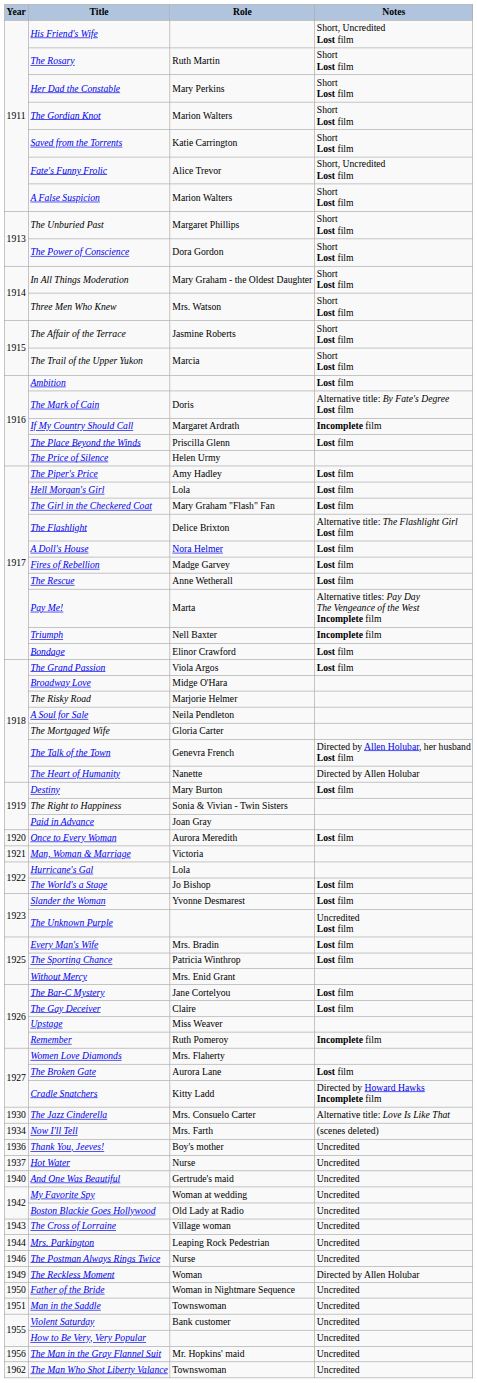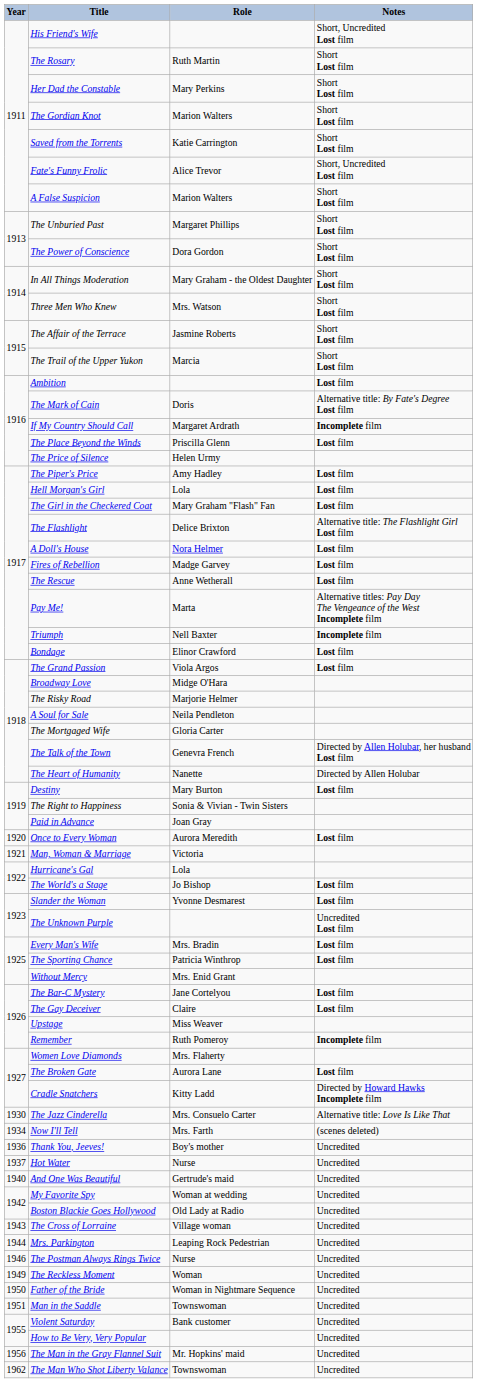 <table class="wikitable" style="font-size: 90%; background: #f9f9f9">
 <tr>
 <th style="background:#B0C4DE;">Year</th>
 <th style="background:#B0C4DE;">Title</th>
 <th style="background:#B0C4DE;">Role</th>
 <th style="background:#B0C4DE;">Notes</th>
 </tr>
 <tr>
 <td rowspan=7>1911</td>
 <td><em><a href='#'>His Friend's Wife</a></em></td>
 <td></td>
 <td>Short, Uncredited <br> <strong>Lost</strong> film</td>
 </tr>
 <tr>
 <td><em><a href='#'>The Rosary</a></em></td>
 <td>Ruth Martin</td>
 <td>Short <br> <strong>Lost</strong> film</td>
 </tr>
 <tr>
 <td><em><a href='#'>Her Dad the Constable</a></em></td>
 <td>Mary Perkins</td>
 <td>Short <br> <strong>Lost</strong> film</td>
 </tr>
 <tr>
 <td><em><a href='#'>The Gordian Knot</a></em></td>
 <td>Marion Walters</td>
 <td>Short <br> <strong>Lost</strong> film</td>
 </tr>
 <tr>
 <td><em><a href='#'>Saved from the Torrents</a></em></td>
 <td>Katie Carrington</td>
 <td>Short <br> <strong>Lost</strong> film</td>
 </tr>
 <tr>
 <td><em><a href='#'>Fate's Funny Frolic</a></em></td>
 <td>Alice Trevor</td>
 <td>Short, Uncredited <br> <strong>Lost</strong> film</td>
 </tr>
 <tr>
 <td><em><a href='#'>A False Suspicion</a></em></td>
 <td>Marion Walters</td>
 <td>Short <br> <strong>Lost</strong> film</td>
 </tr>
 <tr>
 <td rowspan=2>1913</td>
 <td><em>The Unburied Past</em></td>
 <td>Margaret Phillips</td>
 <td>Short <br> <strong>Lost</strong> film</td>
 </tr>
 <tr>
 <td><em><a href='#'>The Power of Conscience</a></em></td>
 <td>Dora Gordon</td>
 <td>Short <br> <strong>Lost</strong> film</td>
 </tr>
 <tr>
 <td rowspan=2>1914</td>
 <td><em>In All Things Moderation</em></td>
 <td>Mary Graham - the Oldest Daughter</td>
 <td>Short <br> <strong>Lost</strong> film</td>
 </tr>
 <tr>
 <td><em>Three Men Who Knew</em></td>
 <td>Mrs. Watson</td>
 <td>Short <br> <strong>Lost</strong> film</td>
 </tr>
 <tr>
 <td rowspan=2>1915</td>
 <td><em>The Affair of the Terrace</em></td>
 <td>Jasmine Roberts</td>
 <td>Short <br> <strong>Lost</strong> film</td>
 </tr>
 <tr>
 <td><em>The Trail of the Upper Yukon</em></td>
 <td>Marcia</td>
 <td>Short <br> <strong>Lost</strong> film</td>
 </tr>
 <tr>
 <td rowspan=5>1916</td>
 <td><em><a href='#'>Ambition</a></em></td>
 <td></td>
 <td><strong>Lost</strong> film</td>
 </tr>
 <tr>
 <td><em><a href='#'>The Mark of Cain</a></em></td>
 <td>Doris</td>
 <td>Alternative title: <em>By Fate's Degree</em> <br> <strong>Lost</strong> film</td>
 </tr>
 <tr>
 <td><em><a href='#'>If My Country Should Call</a></em></td>
 <td>Margaret Ardrath</td>
 <td><strong>Incomplete</strong> film</td>
 </tr>
 <tr>
 <td><em><a href='#'>The Place Beyond the Winds</a></em></td>
 <td>Priscilla Glenn</td>
 <td><strong>Lost</strong> film</td>
 </tr>
 <tr>
 <td><em><a href='#'>The Price of Silence</a></em></td>
 <td>Helen Urmy</td>
 <td></td>
 </tr>
 <tr>
 <td rowspan=10>1917</td>
 <td><em><a href='#'>The Piper's Price</a></em></td>
 <td>Amy Hadley</td>
 <td><strong>Lost</strong> film</td>
 </tr>
 <tr>
 <td><em><a href='#'>Hell Morgan's Girl</a></em></td>
 <td>Lola</td>
 <td><strong>Lost</strong> film</td>
 </tr>
 <tr>
 <td><em><a href='#'>The Girl in the Checkered Coat</a></em></td>
 <td>Mary Graham "Flash" Fan</td>
 <td><strong>Lost</strong> film</td>
 </tr>
 <tr>
 <td><em><a href='#'>The Flashlight</a></em></td>
 <td>Delice Brixton</td>
 <td>Alternative title: <em>The Flashlight Girl</em> <br> <strong>Lost</strong> film</td>
 </tr>
 <tr>
 <td><em><a href='#'>A Doll's House</a></em></td>
 <td><a href='#'>Nora Helmer</a></td>
 <td><strong>Lost</strong> film</td>
 </tr>
 <tr>
 <td><em><a href='#'>Fires of Rebellion</a></em></td>
 <td>Madge Garvey</td>
 <td><strong>Lost</strong> film</td>
 </tr>
 <tr>
 <td><em><a href='#'>The Rescue</a></em></td>
 <td>Anne Wetherall</td>
 <td><strong>Lost</strong> film</td>
 </tr>
 <tr>
 <td><em><a href='#'>Pay Me!</a></em></td>
 <td>Marta</td>
 <td>Alternative titles: <em>Pay Day</em><br><em>The Vengeance of the West</em> <br> <strong>Incomplete</strong> film</td>
 </tr>
 <tr>
 <td><em><a href='#'>Triumph</a></em></td>
 <td>Nell Baxter</td>
 <td><strong>Incomplete</strong> film</td>
 </tr>
 <tr>
 <td><em><a href='#'>Bondage</a></em></td>
 <td>Elinor Crawford</td>
 <td><strong>Lost</strong> film</td>
 </tr>
 <tr>
 <td rowspan=7>1918</td>
 <td><em><a href='#'>The Grand Passion</a></em></td>
 <td>Viola Argos</td>
 <td><strong>Lost</strong> film</td>
 </tr>
 <tr>
 <td><em><a href='#'>Broadway Love</a></em></td>
 <td>Midge O'Hara</td>
 <td></td>
 </tr>
 <tr>
 <td><em>The Risky Road</em></td>
 <td>Marjorie Helmer</td>
 <td></td>
 </tr>
 <tr>
 <td><em><a href='#'>A Soul for Sale</a></em></td>
 <td>Neila Pendleton</td>
 <td></td>
 </tr>
 <tr>
 <td><em>The Mortgaged Wife</em></td>
 <td>Gloria Carter</td>
 <td></td>
 </tr>
 <tr>
 <td><em><a href='#'>The Talk of the Town</a></em></td>
 <td>Genevra French</td>
 <td>Directed by <a href='#'>Allen Holubar</a>, her husband <br> <strong>Lost</strong> film</td>
 </tr>
 <tr>
 <td><em><a href='#'>The Heart of Humanity</a></em></td>
 <td>Nanette</td>
 <td>Directed by Allen Holubar</td>
 </tr>
 <tr>
 <td rowspan=3>1919</td>
 <td><em><a href='#'>Destiny</a></em></td>
 <td>Mary Burton</td>
 <td><strong>Lost</strong> film</td>
 </tr>
 <tr>
 <td><em>The Right to Happiness</em></td>
 <td>Sonia & Vivian - Twin Sisters</td>
 <td></td>
 </tr>
 <tr>
 <td><em><a href='#'>Paid in Advance</a></em></td>
 <td>Joan Gray</td>
 <td></td>
 </tr>
 <tr>
 <td>1920</td>
 <td><em><a href='#'>Once to Every Woman</a></em></td>
 <td>Aurora Meredith</td>
 <td><strong>Lost</strong> film</td>
 </tr>
 <tr>
 <td>1921</td>
 <td><em><a href='#'>Man, Woman & Marriage</a></em></td>
 <td>Victoria</td>
 <td></td>
 </tr>
 <tr>
 <td rowspan=2>1922</td>
 <td><em><a href='#'>Hurricane's Gal</a></em></td>
 <td>Lola</td>
 <td></td>
 </tr>
 <tr>
 <td><em><a href='#'>The World's a Stage</a></em></td>
 <td>Jo Bishop</td>
 <td><strong>Lost</strong> film</td>
 </tr>
 <tr>
 <td rowspan=2>1923</td>
 <td><em><a href='#'>Slander the Woman</a></em></td>
 <td>Yvonne Desmarest</td>
 <td><strong>Lost</strong> film</td>
 </tr>
 <tr>
 <td><em><a href='#'>The Unknown Purple</a></em></td>
 <td></td>
 <td>Uncredited <br> <strong>Lost</strong> film</td>
 </tr>
 <tr>
 <td rowspan=3>1925</td>
 <td><em><a href='#'>Every Man's Wife</a></em></td>
 <td>Mrs. Bradin</td>
 <td><strong>Lost</strong> film</td>
 </tr>
 <tr>
 <td><em><a href='#'>The Sporting Chance</a></em></td>
 <td>Patricia Winthrop</td>
 <td><strong>Lost</strong> film</td>
 </tr>
 <tr>
 <td><em><a href='#'>Without Mercy</a></em></td>
 <td>Mrs. Enid Grant</td>
 <td></td>
 </tr>
 <tr>
 <td rowspan=4>1926</td>
 <td><em><a href='#'>The Bar-C Mystery</a></em></td>
 <td>Jane Cortelyou</td>
 <td><strong>Lost</strong> film</td>
 </tr>
 <tr>
 <td><em><a href='#'>The Gay Deceiver</a></em></td>
 <td>Claire</td>
 <td><strong>Lost</strong> film</td>
 </tr>
 <tr>
 <td><em><a href='#'>Upstage</a></em></td>
 <td>Miss Weaver</td>
 <td></td>
 </tr>
 <tr>
 <td><em><a href='#'>Remember</a></em></td>
 <td>Ruth Pomeroy</td>
 <td><strong>Incomplete</strong> film</td>
 </tr>
 <tr>
 <td rowspan=3>1927</td>
 <td><em><a href='#'>Women Love Diamonds</a></em></td>
 <td>Mrs. Flaherty</td>
 <td></td>
 </tr>
 <tr>
 <td><em><a href='#'>The Broken Gate</a></em></td>
 <td>Aurora Lane</td>
 <td><strong>Lost</strong> film</td>
 </tr>
 <tr>
 <td><em><a href='#'>Cradle Snatchers</a></em></td>
 <td>Kitty Ladd</td>
 <td>Directed by <a href='#'>Howard Hawks</a> <br> <strong>Incomplete</strong> film</td>
 </tr>
 <tr>
 <td>1930</td>
 <td><em><a href='#'>The Jazz Cinderella</a></em></td>
 <td>Mrs. Consuelo Carter</td>
 <td>Alternative title: <em>Love Is Like That</em></td>
 </tr>
 <tr>
 <td>1934</td>
 <td><em><a href='#'>Now I'll Tell</a></em></td>
 <td>Mrs. Farth</td>
 <td>(scenes deleted)</td>
 </tr>
 <tr>
 <td>1936</td>
 <td><em><a href='#'>Thank You, Jeeves!</a></em></td>
 <td>Boy's mother</td>
 <td>Uncredited</td>
 </tr>
 <tr>
 <td>1937</td>
 <td><em><a href='#'>Hot Water</a></em></td>
 <td>Nurse</td>
 <td>Uncredited</td>
 </tr>
 <tr>
 <td>1940</td>
 <td><em><a href='#'>And One Was Beautiful</a></em></td>
 <td>Gertrude's maid</td>
 <td>Uncredited</td>
 </tr>
 <tr>
 <td rowspan=2>1942</td>
 <td><em><a href='#'>My Favorite Spy</a></em></td>
 <td>Woman at wedding</td>
 <td>Uncredited</td>
 </tr>
 <tr>
 <td><em><a href='#'>Boston Blackie Goes Hollywood</a></em></td>
 <td>Old Lady at Radio</td>
 <td>Uncredited</td>
 </tr>
 <tr>
 <td>1943</td>
 <td><em><a href='#'>The Cross of Lorraine</a></em></td>
 <td>Village woman</td>
 <td>Uncredited</td>
 </tr>
 <tr>
 <td>1944</td>
 <td><em><a href='#'>Mrs. Parkington</a></em></td>
 <td>Leaping Rock Pedestrian</td>
 <td>Uncredited</td>
 </tr>
 <tr>
 <td>1946</td>
 <td><em><a href='#'>The Postman Always Rings Twice</a></em></td>
 <td>Nurse</td>
 <td>Uncredited</td>
 </tr>
 <tr>
 <td>1949</td>
 <td><em><a href='#'>The Reckless Moment</a></em></td>
 <td>Woman</td>
-<td>Directed by Allen Holubar</td>
+<td>Uncredited</td>
 </tr>
 <tr>
 <td>1950</td>
 <td><em><a href='#'>Father of the Bride</a></em></td>
 <td>Woman in Nightmare Sequence</td>
 <td>Uncredited</td>
 </tr>
 <tr>
 <td>1951</td>
 <td><em><a href='#'>Man in the Saddle</a></em></td>
 <td>Townswoman</td>
 <td>Uncredited</td>
 </tr>
 <tr>
 <td rowspan=2>1955</td>
 <td><em><a href='#'>Violent Saturday</a></em></td>
 <td>Bank customer</td>
 <td>Uncredited</td>
 </tr>
 <tr>
 <td><em><a href='#'>How to Be Very, Very Popular</a></em></td>
 <td></td>
 <td>Uncredited</td>
 </tr>
 <tr>
 <td>1956</td>
 <td><em><a href='#'>The Man in the Gray Flannel Suit</a></em></td>
 <td>Mr. Hopkins' maid</td>
 <td>Uncredited</td>
 </tr>
 <tr>
 <td>1962</td>
 <td><em><a href='#'>The Man Who Shot Liberty Valance</a></em></td>
 <td>Townswoman</td>
 <td>Uncredited</td>
 </tr>
 </table>
